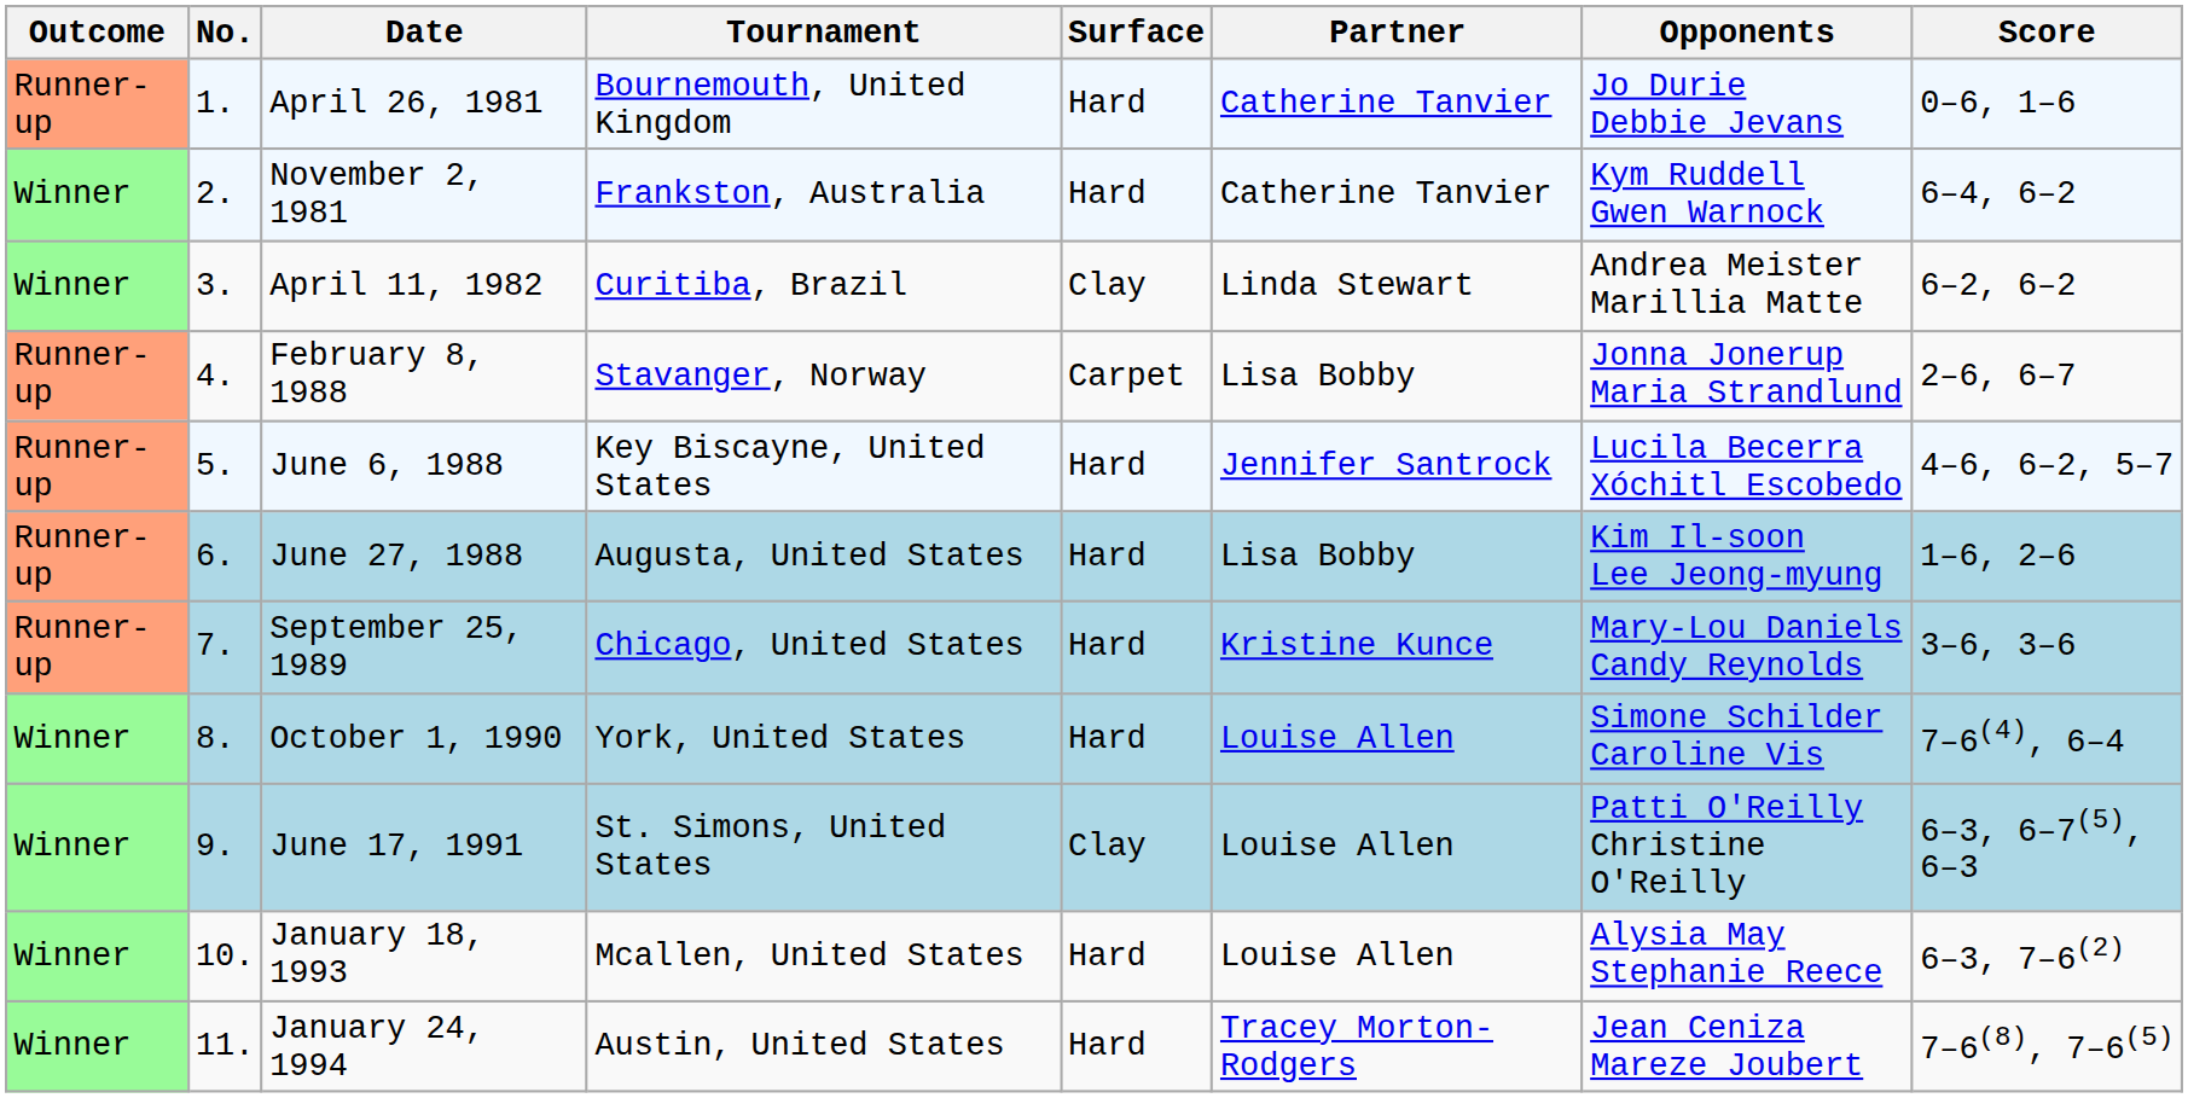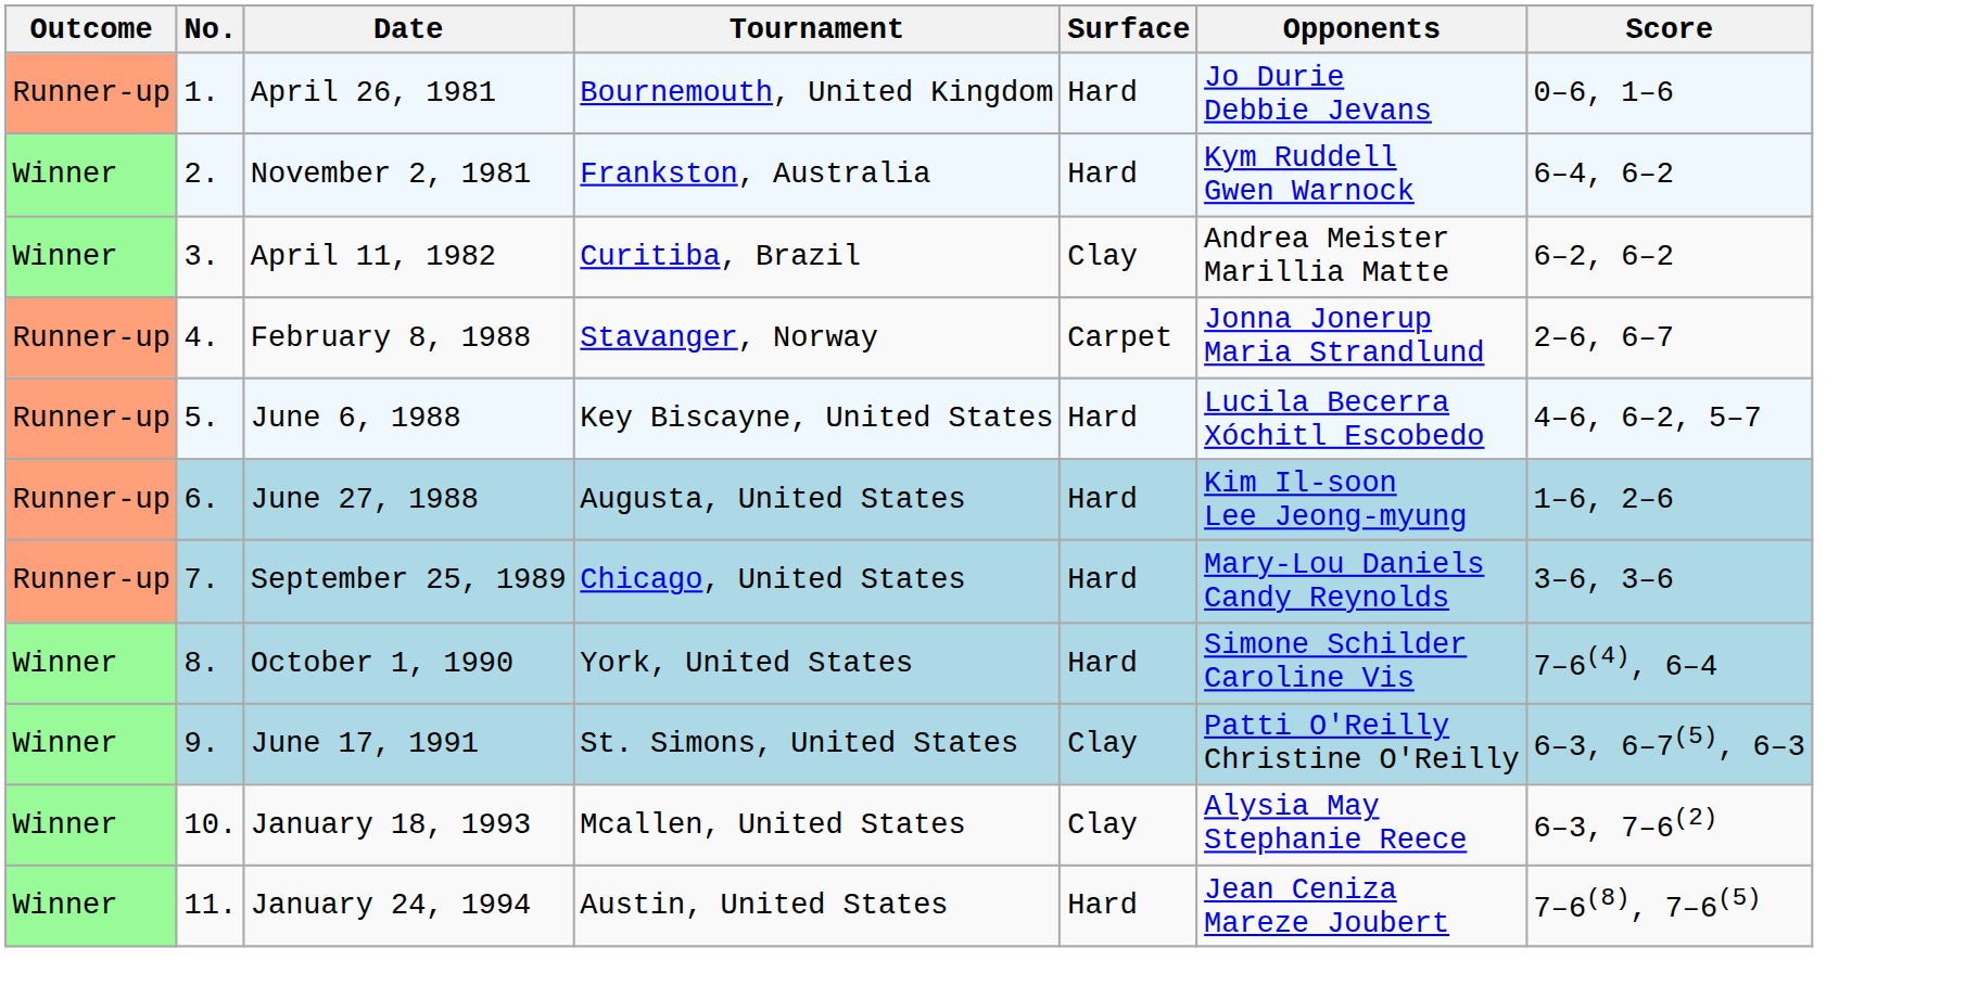 <table class="wikitable">
 <tr>
 <th>Outcome</th>
 <th>No.</th>
 <th>Date</th>
 <th>Tournament</th>
 <th>Surface</th>
-<th>Partner</th>
 <th>Opponents</th>
 <th>Score</th>
 </tr>
 <tr style="background:#f0f8ff;">
 <td style="background:#ffa07a;">Runner-up</td>
 <td>1.</td>
 <td>April 26, 1981</td>
 <td><a href='#'>Bournemouth</a>, United Kingdom</td>
 <td>Hard</td>
-<td> <a href='#'>Catherine Tanvier</a></td>
 <td> <a href='#'>Jo Durie</a> <br>  <a href='#'>Debbie Jevans</a></td>
 <td>0–6, 1–6</td>
 </tr>
 <tr style="background:#f0f8ff;">
 <td style="background:#98fb98;">Winner</td>
 <td>2.</td>
 <td>November 2, 1981</td>
 <td><a href='#'>Frankston</a>, Australia</td>
 <td>Hard</td>
-<td> Catherine Tanvier</td>
 <td> <a href='#'>Kym Ruddell</a> <br>  <a href='#'>Gwen Warnock</a></td>
 <td>6–4, 6–2</td>
 </tr>
 <tr>
 <td bgcolor="98FB98">Winner</td>
 <td>3.</td>
 <td>April 11, 1982</td>
 <td><a href='#'>Curitiba</a>, Brazil</td>
 <td>Clay</td>
-<td> Linda Stewart</td>
 <td> Andrea Meister <br>  Marillia Matte</td>
 <td>6–2, 6–2</td>
 </tr>
 <tr>
 <td style="background:#ffa07a;">Runner-up</td>
 <td>4.</td>
 <td>February 8, 1988</td>
 <td><a href='#'>Stavanger</a>, Norway</td>
 <td>Carpet</td>
-<td> Lisa Bobby</td>
 <td> <a href='#'>Jonna Jonerup</a> <br>  <a href='#'>Maria Strandlund</a></td>
 <td>2–6, 6–7</td>
 </tr>
 <tr bgcolor="#f0f8ff">
 <td style="background:#ffa07a;">Runner-up</td>
 <td>5.</td>
 <td>June 6, 1988</td>
 <td>Key Biscayne, United States</td>
 <td>Hard</td>
-<td> <a href='#'>Jennifer Santrock</a></td>
 <td> <a href='#'>Lucila Becerra</a> <br>  <a href='#'>Xóchitl Escobedo</a></td>
 <td>4–6, 6–2, 5–7</td>
 </tr>
 <tr bgcolor=lightblue>
 <td style="background:#ffa07a;">Runner-up</td>
 <td>6.</td>
 <td>June 27, 1988</td>
 <td>Augusta, United States</td>
 <td>Hard</td>
-<td> Lisa Bobby</td>
 <td> <a href='#'>Kim Il-soon</a> <br>  <a href='#'>Lee Jeong-myung</a></td>
 <td>1–6, 2–6</td>
 </tr>
 <tr bgcolor=lightblue>
 <td style="background:#ffa07a;">Runner-up</td>
 <td>7.</td>
 <td>September 25, 1989</td>
 <td><a href='#'>Chicago</a>, United States</td>
 <td>Hard</td>
-<td> <a href='#'>Kristine Kunce</a></td>
 <td> <a href='#'>Mary-Lou Daniels</a> <br>  <a href='#'>Candy Reynolds</a></td>
 <td>3–6, 3–6</td>
 </tr>
 <tr bgcolor="lightblue">
 <td bgcolor="98FB98">Winner</td>
 <td>8.</td>
 <td>October 1, 1990</td>
 <td>York, United States</td>
 <td>Hard</td>
-<td> <a href='#'>Louise Allen</a></td>
 <td> <a href='#'>Simone Schilder</a> <br>  <a href='#'>Caroline Vis</a></td>
 <td>7–6<sup>(4)</sup>, 6–4</td>
 </tr>
 <tr bgcolor="lightblue">
 <td bgcolor="98FB98">Winner</td>
 <td>9.</td>
 <td>June 17, 1991</td>
 <td>St. Simons, United States</td>
 <td>Clay</td>
-<td> Louise Allen</td>
 <td> <a href='#'>Patti O'Reilly</a> <br>  Christine O'Reilly</td>
 <td>6–3, 6–7<sup>(5)</sup>, 6–3</td>
 </tr>
 <tr>
 <td bgcolor="98FB98">Winner</td>
 <td>10.</td>
 <td>January 18, 1993</td>
 <td>Mcallen, United States</td>
-<td>Hard</td>
-<td> Louise Allen</td>
+<td>Clay</td>
 <td> <a href='#'>Alysia May</a> <br>  <a href='#'>Stephanie Reece</a></td>
 <td>6–3, 7–6<sup>(2)</sup></td>
 </tr>
 <tr>
 <td bgcolor="98FB98">Winner</td>
 <td>11.</td>
 <td>January 24, 1994</td>
 <td>Austin, United States</td>
 <td>Hard</td>
-<td> <a href='#'>Tracey Morton-Rodgers</a></td>
 <td> <a href='#'>Jean Ceniza</a> <br>  <a href='#'>Mareze Joubert</a></td>
 <td>7–6<sup>(8)</sup>, 7–6<sup>(5)</sup></td>
 </tr>
 </table>
